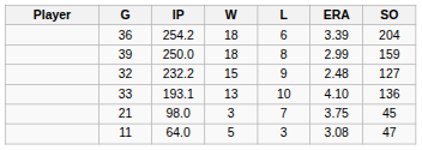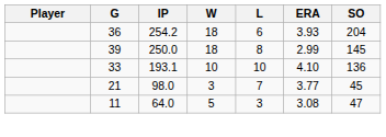 <table class="wikitable sortable">
 <tr>
 <th bgcolor="#DDDDFF" width="16%">Player</th>
 <th bgcolor="#DDDDFF" width="9%">G</th>
 <th bgcolor="#DDDDFF" width="9%">IP</th>
 <th bgcolor="#DDDDFF" width="9%">W</th>
 <th bgcolor="#DDDDFF" width="9%">L</th>
 <th bgcolor="#DDDDFF" width="9%">ERA</th>
 <th bgcolor="#DDDDFF" width="9%">SO</th>
 </tr>
 <tr align="center">
 <td></td>
 <td>36</td>
 <td>254.2</td>
 <td>18</td>
 <td>6</td>
-<td>3.39</td>
+<td>3.93</td>
 <td>204</td>
 </tr>
 <tr align="center">
 <td></td>
 <td>39</td>
 <td>250.0</td>
 <td>18</td>
 <td>8</td>
 <td>2.99</td>
-<td>159</td>
-</tr>
-<tr align="center">
-<td></td>
-<td>32</td>
-<td>232.2</td>
-<td>15</td>
-<td>9</td>
-<td>2.48</td>
-<td>127</td>
+<td>145</td>
 </tr>
 <tr align="center">
 <td></td>
 <td>33</td>
 <td>193.1</td>
-<td>13</td>
+<td>10</td>
 <td>10</td>
 <td>4.10</td>
 <td>136</td>
 </tr>
 <tr align="center">
 <td></td>
 <td>21</td>
 <td>98.0</td>
 <td>3</td>
 <td>7</td>
-<td>3.75</td>
+<td>3.77</td>
 <td>45</td>
 </tr>
 <tr align="center">
 <td></td>
 <td>11</td>
 <td>64.0</td>
 <td>5</td>
 <td>3</td>
 <td>3.08</td>
 <td>47</td>
 </tr>
 </table>
